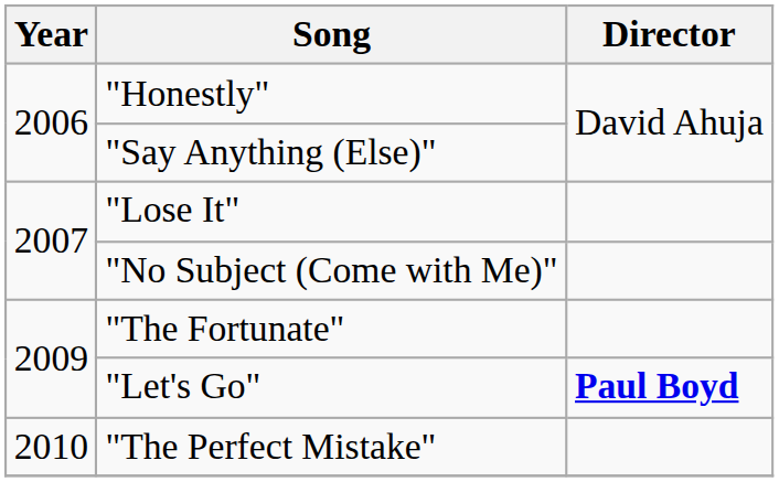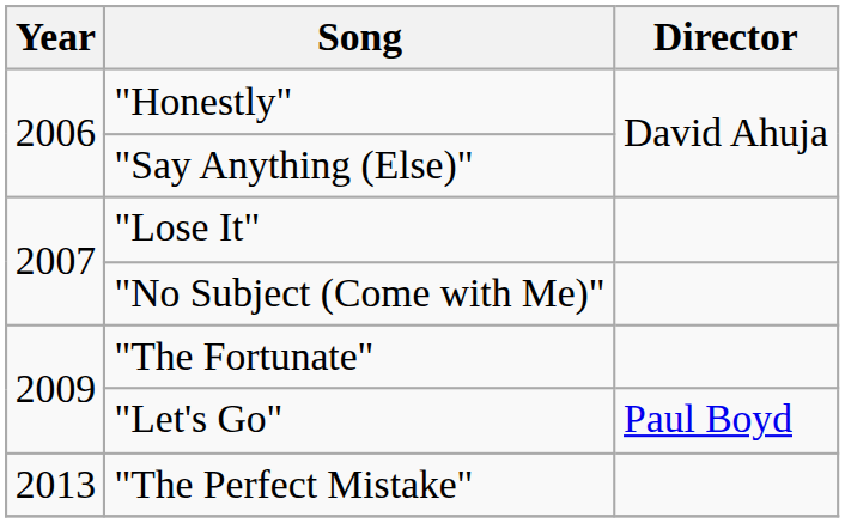 <table class="wikitable">
 <tr>
 <th>Year</th>
 <th>Song</th>
 <th>Director</th>
 </tr>
 <tr>
 <td rowspan="2">2006</td>
 <td>"Honestly"</td>
 <td rowspan="2">David Ahuja</td>
 </tr>
 <tr>
 <td>"Say Anything (Else)"</td>
 </tr>
 <tr>
 <td rowspan="2">2007</td>
 <td>"Lose It"</td>
 <td></td>
 </tr>
 <tr>
 <td>"No Subject (Come with Me)"</td>
 <td></td>
 </tr>
 <tr>
 <td rowspan="2">2009</td>
 <td>"The Fortunate"</td>
 <td></td>
 </tr>
 <tr>
 <td>"Let's Go"</td>
-<td><strong><a href='#'>Paul Boyd</a></strong></td>
+<td><a href='#'>Paul Boyd</a></td>
 </tr>
 <tr>
-<td>2010</td>
+<td>2013</td>
 <td>"The Perfect Mistake"</td>
 <td></td>
 </tr>
 <tr>
 </tr>
 </table>
